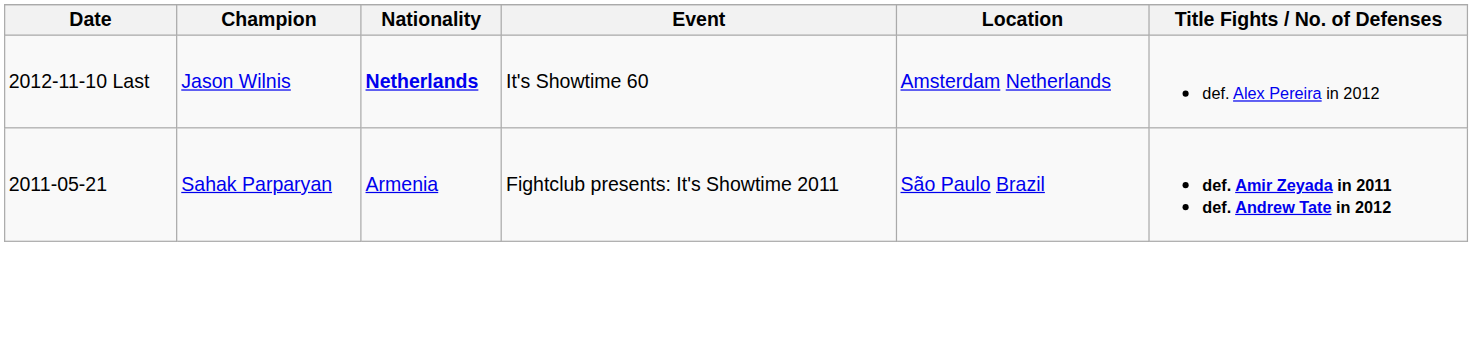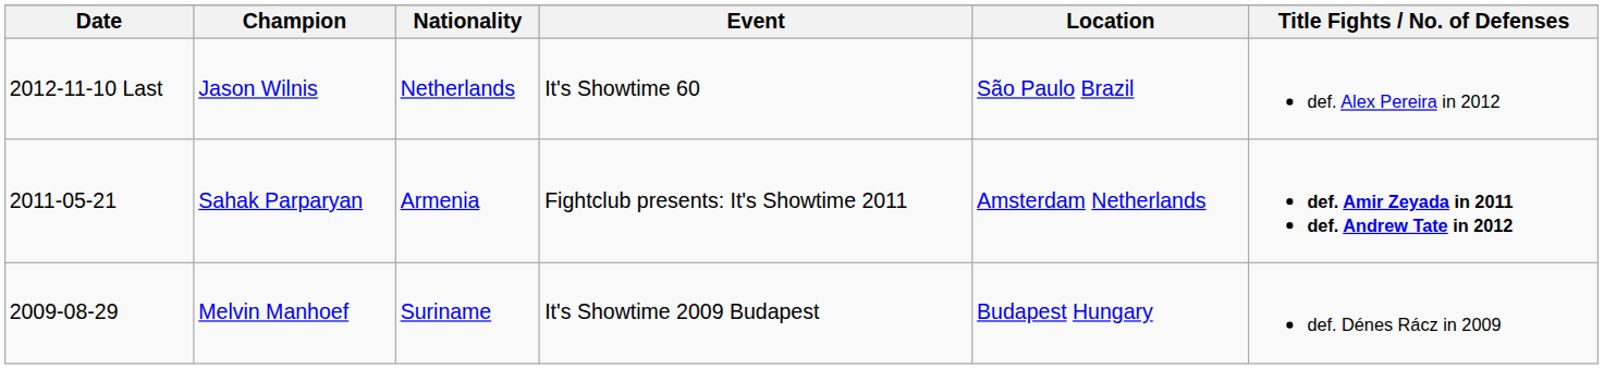 <table class="wikitable" width=95% style="clear:both; margin:1.5em auto; text-align:center;">
 <tr>
 </tr>
 <tr align="center"  bgcolor="#dddddd">
 <th>Date</th>
 <th>Champion</th>
 <th>Nationality</th>
 <th>Event</th>
 <th>Location</th>
 <th>Title Fights / No. of Defenses</th>
 </tr>
 <tr align="left"  bgcolor=>
 <td>2012-11-10 Last</td>
 <td><a href='#'>Jason Wilnis</a></td>
-<td><strong> <a href='#'>Netherlands</a></strong></td>
+<td> <a href='#'>Netherlands</a></td>
 <td>It's Showtime 60</td>
-<td><a href='#'>Amsterdam</a> <a href='#'>Netherlands</a></td>
+<td><a href='#'>São Paulo</a> <a href='#'>Brazil</a></td>
 <td><br><ul><li><small>def. <a href='#'>Alex Pereira</a> in 2012</small></li></ul></td>
 </tr>
 <tr align="left"  bgcolor=>
 <td>2011-05-21</td>
 <td><a href='#'>Sahak Parparyan</a></td>
 <td> <a href='#'>Armenia</a></td>
 <td>Fightclub presents: It's Showtime 2011</td>
-<td><a href='#'>São Paulo</a> <a href='#'>Brazil</a></td>
+<td><a href='#'>Amsterdam</a> <a href='#'>Netherlands</a></td>
 <td><strong><br><ul><li><small>def. <a href='#'>Amir Zeyada</a> in 2011 </small></li><li><small>def. <a href='#'>Andrew Tate</a> in 2012 </small></li></ul></strong></td>
 </tr>
+<tr align="left"  bgcolor=>
+<td>2009-08-29</td>
+<td><a href='#'>Melvin Manhoef</a></td>
+<td> <a href='#'>Suriname</a></td>
+<td>It's Showtime 2009 Budapest</td>
+<td><a href='#'>Budapest</a> <a href='#'>Hungary</a></td>
+<td><br><ul><li><small>def. Dénes Rácz in 2009 </small></li></ul></td>
+</tr>
 </table>
